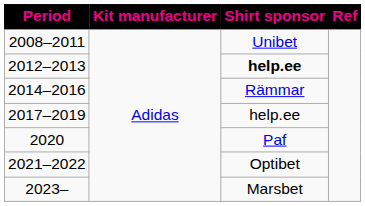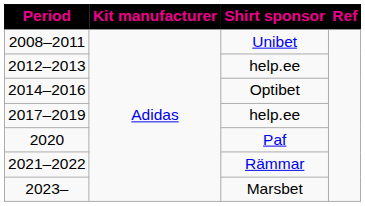 <table class="wikitable" style="text-align:center">
 <tr>
 <th style="background:black; color:#EC008C; border:1px solid black">Period</th>
 <th style="background:black; color:#EC008C; border:1px solid black">Kit manufacturer</th>
 <th style="background:black; color:#EC008C; border:1px solid black">Shirt sponsor</th>
 <th style="background:black; color:#EC008C; border:1px solid black">Ref</th>
 </tr>
 <tr>
 <td>2008–2011</td>
 <td rowspan="7"><a href='#'>Adidas</a></td>
 <td><a href='#'>Unibet</a></td>
 <td rowspan="7"></td>
 </tr>
 <tr>
 <td>2012–2013</td>
-<td><strong>help.ee</strong></td>
+<td>help.ee</td>
 </tr>
 <tr>
 <td>2014–2016</td>
-<td><a href='#'>Rämmar</a></td>
+<td>Optibet</td>
 </tr>
 <tr>
 <td>2017–2019</td>
 <td>help.ee</td>
 </tr>
 <tr>
 <td>2020</td>
 <td><a href='#'>Paf</a></td>
 </tr>
 <tr>
 <td>2021–2022</td>
-<td>Optibet</td>
+<td><a href='#'>Rämmar</a></td>
 </tr>
 <tr>
 <td>2023–</td>
 <td>Marsbet</td>
 </tr>
 </table>
